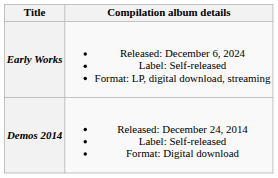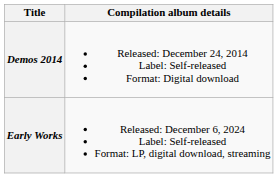 <table class="wikitable plainrowheaders" style="text-align:center;">
 <tr>
 <th scope="col">Title</th>
 <th scope="col">Compilation album details</th>
 </tr>
 <tr>
+<th scope="row"><em>Demos 2014</em></th>
+<td><br><ul><li>Released: December 24, 2014</li><li>Label: Self-released</li><li>Format: Digital download</li></ul></td>
+</tr>
+<tr>
 <th scope="row"><em>Early Works</em></th>
 <td><br><ul><li>Released: December 6, 2024</li><li>Label: Self-released</li><li>Format: LP, digital download, streaming</li></ul></td>
 </tr>
-<tr>
-<th scope="row"><em>Demos 2014</em></th>
-<td><br><ul><li>Released: December 24, 2014</li><li>Label: Self-released</li><li>Format: Digital download</li></ul></td>
-</tr>
 </table>
